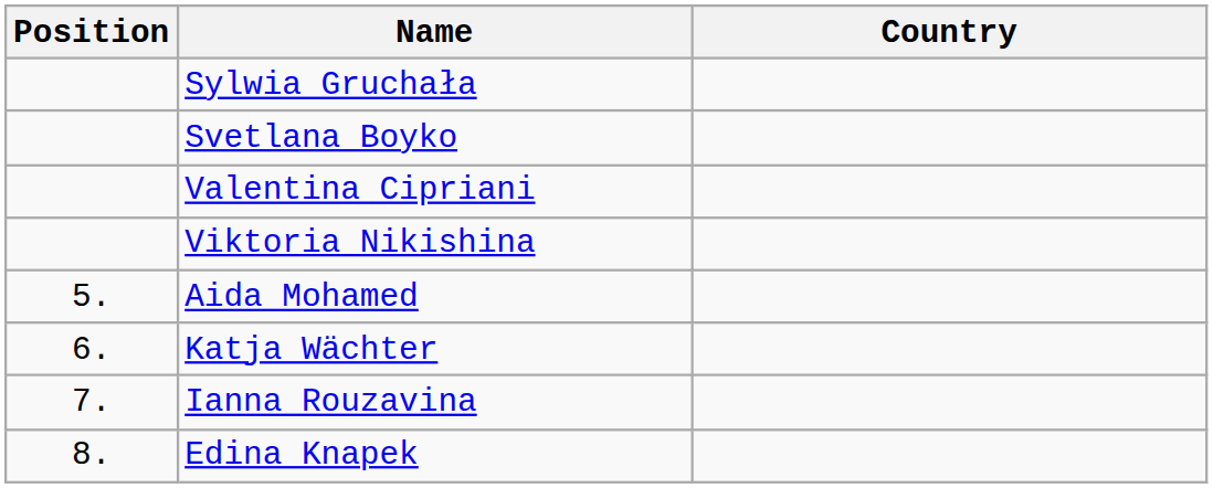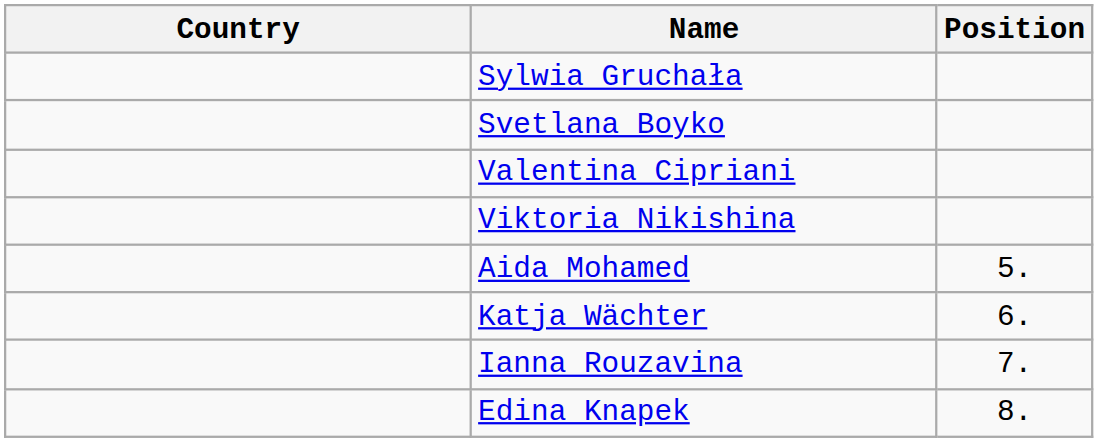 <table class="wikitable">
 <tr>
+<th width="200">Country</th>
+<th width="200">Name</th>
 <th width="20">Position</th>
-<th width="200">Name</th>
-<th width="200">Country</th>
 </tr>
 <tr>
+<td></td>
+<td><a href='#'>Sylwia Gruchała</a></td>
 <td align="center"></td>
-<td><a href='#'>Sylwia Gruchała</a></td>
-<td></td>
 </tr>
 <tr>
+<td></td>
+<td><a href='#'>Svetlana Boyko</a></td>
 <td align="center"></td>
-<td><a href='#'>Svetlana Boyko</a></td>
-<td></td>
 </tr>
 <tr>
+<td></td>
+<td><a href='#'>Valentina Cipriani</a></td>
 <td align="center"></td>
-<td><a href='#'>Valentina Cipriani</a></td>
-<td></td>
 </tr>
 <tr>
+<td></td>
+<td><a href='#'>Viktoria Nikishina</a></td>
 <td align="center"></td>
-<td><a href='#'>Viktoria Nikishina</a></td>
-<td></td>
 </tr>
 <tr>
+<td></td>
+<td><a href='#'>Aida Mohamed</a></td>
 <td align="center">5.</td>
-<td><a href='#'>Aida Mohamed</a></td>
-<td></td>
 </tr>
 <tr>
+<td></td>
+<td><a href='#'>Katja Wächter</a></td>
 <td align="center">6.</td>
-<td><a href='#'>Katja Wächter</a></td>
-<td></td>
 </tr>
 <tr>
+<td></td>
+<td><a href='#'>Ianna Rouzavina</a></td>
 <td align="center">7.</td>
-<td><a href='#'>Ianna Rouzavina</a></td>
-<td></td>
 </tr>
 <tr>
+<td></td>
+<td><a href='#'>Edina Knapek</a></td>
 <td align="center">8.</td>
-<td><a href='#'>Edina Knapek</a></td>
-<td></td>
 </tr>
 </table>
